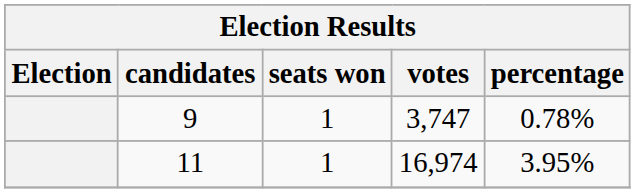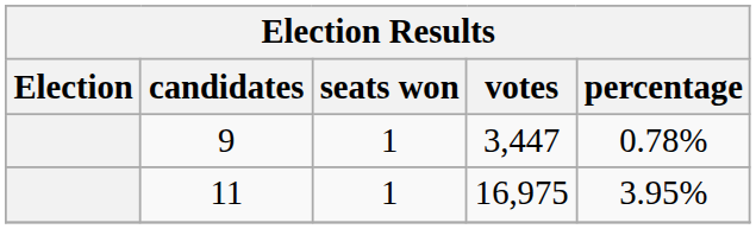 <table class=wikitable style=text-align:center>
 <tr>
 <th colspan=5>Election Results</th>
 </tr>
 <tr>
 <th>Election</th>
 <th>candidates</th>
 <th>seats won</th>
 <th>votes</th>
 <th>percentage</th>
 </tr>
 <tr>
 <th></th>
 <td>9</td>
 <td>1</td>
-<td>3,747</td>
+<td>3,447</td>
 <td>0.78%</td>
 </tr>
 <tr>
 <th></th>
 <td>11</td>
 <td>1</td>
-<td>16,974</td>
+<td>16,975</td>
 <td>3.95%</td>
 </tr>
 <tr>
 </tr>
 </table>
